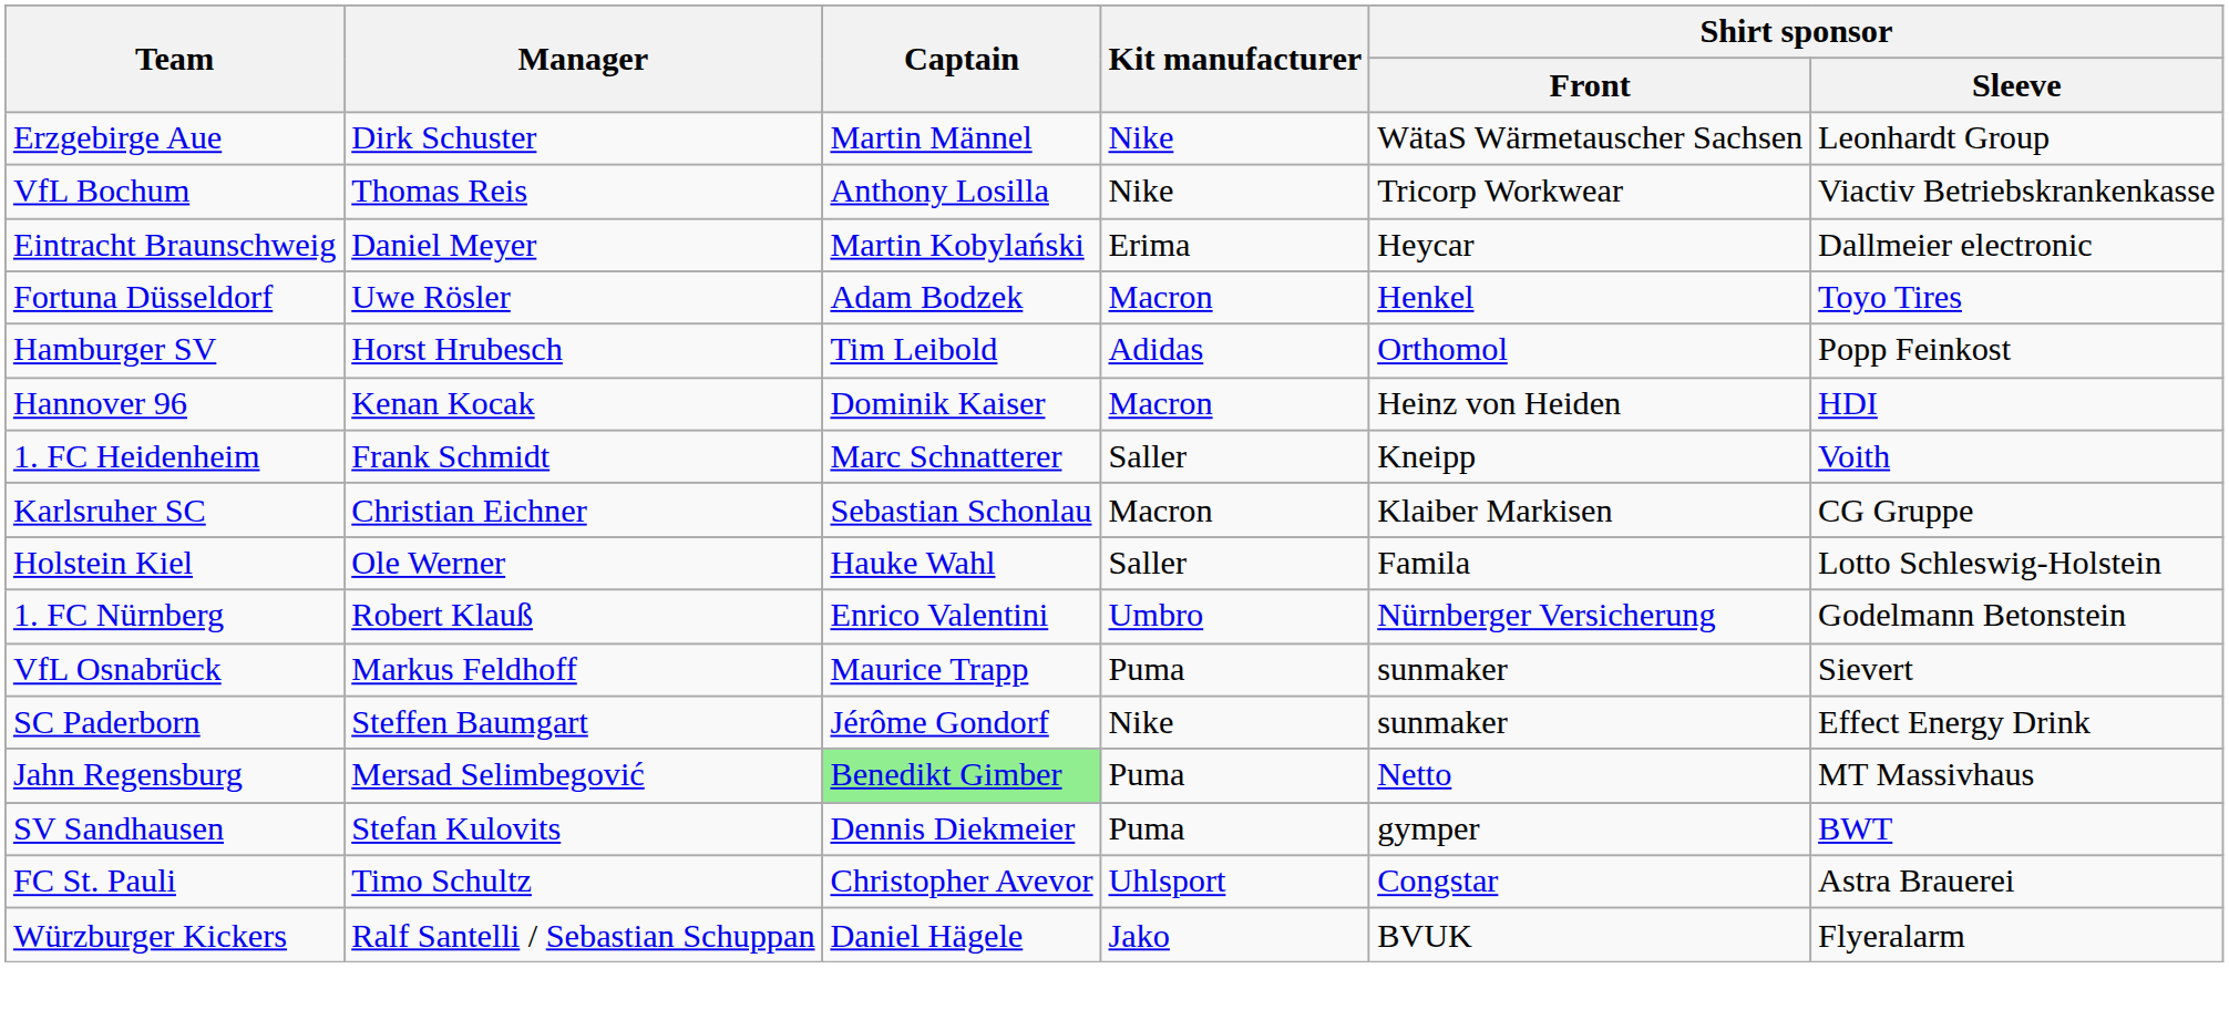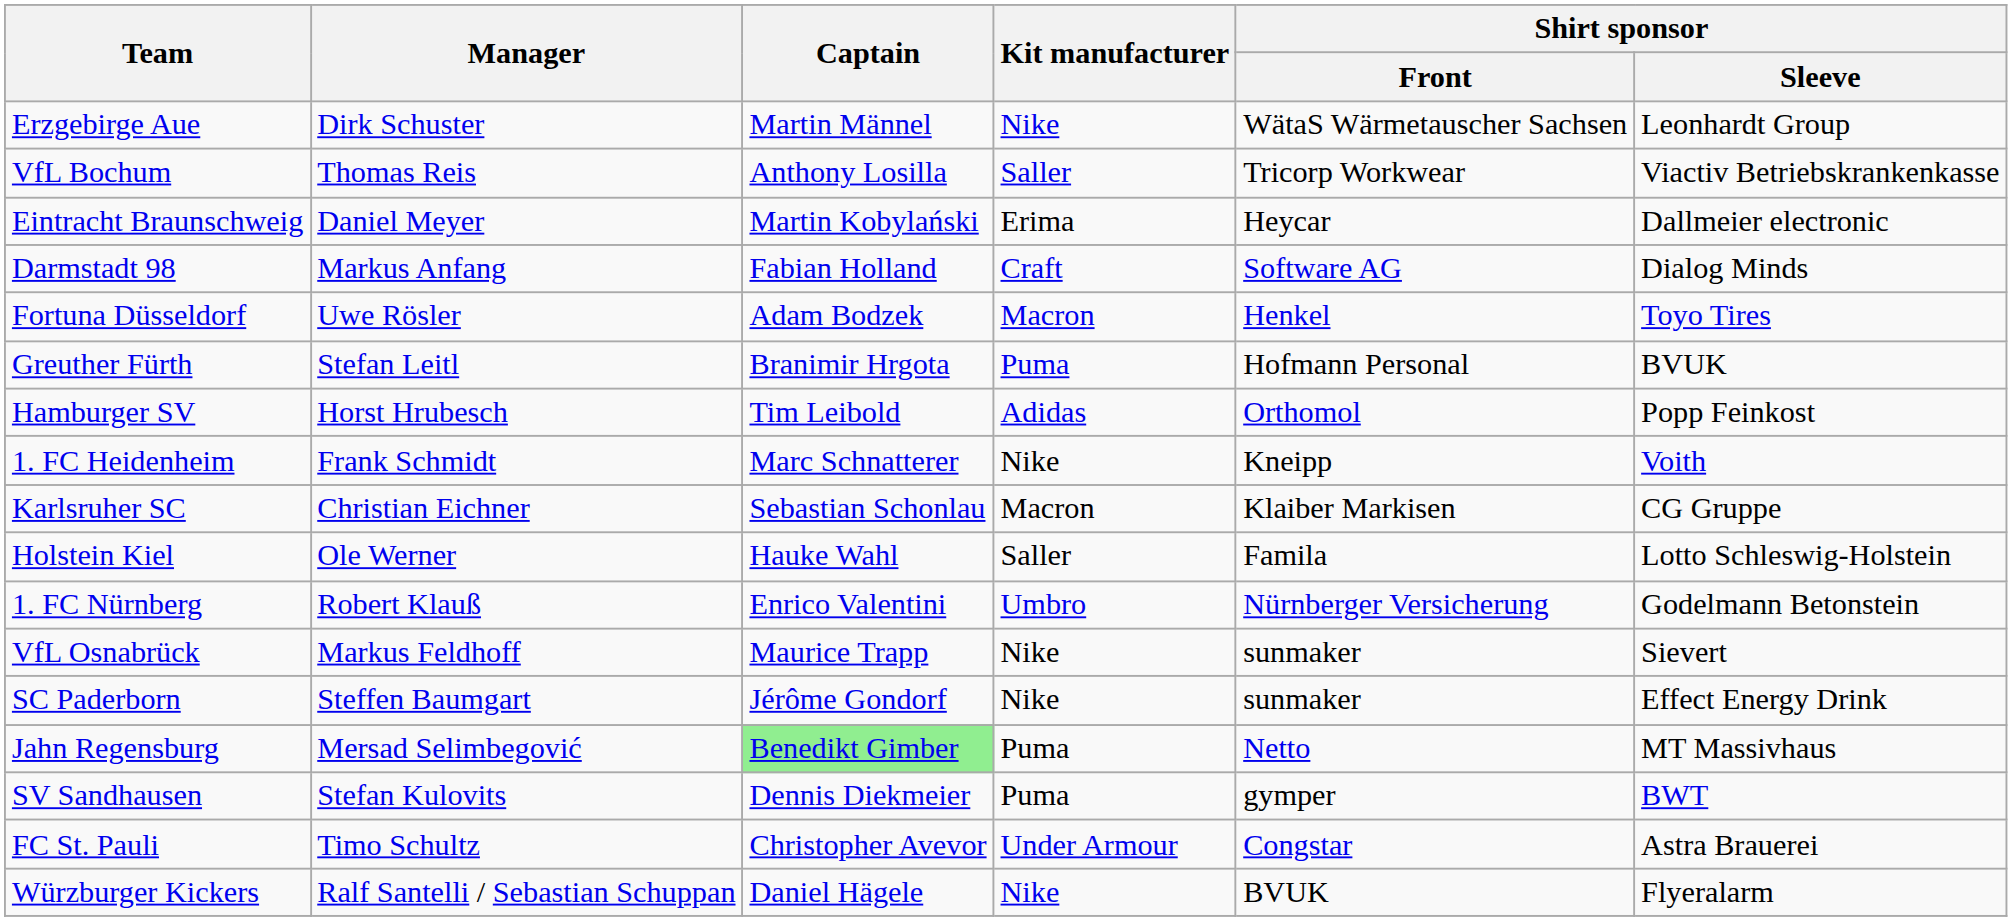 <table class="wikitable sortable">
 <tr>
 <th rowspan="2">Team</th>
 <th rowspan="2">Manager</th>
 <th rowspan="2">Captain</th>
 <th rowspan="2">Kit manufacturer</th>
 <th colspan="2">Shirt sponsor</th>
 </tr>
 <tr>
 <th>Front</th>
 <th>Sleeve</th>
 </tr>
 <tr>
 <td data-sort-value="Aue"><a href='#'>Erzgebirge Aue</a></td>
 <td data-sort-value="Schuster, Dirk"> <a href='#'>Dirk Schuster</a></td>
 <td data-sort-value="Mannel, Martin"> <a href='#'>Martin Männel</a></td>
 <td><a href='#'>Nike</a></td>
 <td>WätaS Wärmetauscher Sachsen</td>
 <td>Leonhardt Group</td>
 </tr>
 <tr>
 <td data-sort-value="Bochum"><a href='#'>VfL Bochum</a></td>
 <td data-sort-value="Reis, Thomas"> <a href='#'>Thomas Reis</a></td>
 <td data-sort-value="Losilla, Anthony"> <a href='#'>Anthony Losilla</a></td>
-<td>Nike</td>
+<td><a href='#'>Saller</a></td>
 <td>Tricorp Workwear</td>
 <td>Viactiv Betriebskrankenkasse</td>
 </tr>
 <tr>
 <td data-sort-value="Braunschweig"><a href='#'>Eintracht Braunschweig</a></td>
 <td data-sort-value="Meyer, Daniel"> <a href='#'>Daniel Meyer</a></td>
 <td data-sort-value="Kobylanski, Martin"> <a href='#'>Martin Kobylański</a></td>
 <td>Erima</td>
 <td>Heycar</td>
 <td>Dallmeier electronic</td>
 </tr>
 <tr>
+<td data-sort-value="Darmstadt"><a href='#'>Darmstadt 98</a></td>
+<td data-sort-value="Anfang, Markus"> <a href='#'>Markus Anfang</a></td>
+<td data-sort-value="Holland, Fabian"> <a href='#'>Fabian Holland</a></td>
+<td><a href='#'>Craft</a></td>
+<td><a href='#'>Software AG</a></td>
+<td>Dialog Minds</td>
+</tr>
+<tr>
 <td data-sort-value="Dusseldorf"><a href='#'>Fortuna Düsseldorf</a></td>
 <td data-sort-value="Rosler, Uwe"> <a href='#'>Uwe Rösler</a></td>
 <td data-sort-value="Bodzek, Adam"> <a href='#'>Adam Bodzek</a></td>
 <td><a href='#'>Macron</a></td>
 <td><a href='#'>Henkel</a></td>
 <td><a href='#'>Toyo Tires</a></td>
+</tr>
+<tr>
+<td data-sort-value="Furth"><a href='#'>Greuther Fürth</a></td>
+<td data-sort-value="Leitl, Stefan"> <a href='#'>Stefan Leitl</a></td>
+<td data-sort-value="Hrgota, Branimir"> <a href='#'>Branimir Hrgota</a></td>
+<td><a href='#'>Puma</a></td>
+<td>Hofmann Personal</td>
+<td>BVUK</td>
 </tr>
 <tr>
 <td data-sort-value="Hamburg"><a href='#'>Hamburger SV</a></td>
 <td data-sort-value="Hrubesch, Horst"> <a href='#'>Horst Hrubesch</a></td>
 <td data-sort-value="Leibold, Tim"> <a href='#'>Tim Leibold</a></td>
 <td><a href='#'>Adidas</a></td>
 <td><a href='#'>Orthomol</a></td>
 <td>Popp Feinkost</td>
 </tr>
 <tr>
-<td data-sort-value="Hannover"><a href='#'>Hannover 96</a></td>
-<td data-sort-value="Kocak, Kenan"> <a href='#'>Kenan Kocak</a></td>
-<td data-sort-value="Kaiser, Dominik"> <a href='#'>Dominik Kaiser</a></td>
-<td><a href='#'>Macron</a></td>
-<td>Heinz von Heiden</td>
-<td><a href='#'>HDI</a></td>
-</tr>
-<tr>
 <td data-sort-value="Heidenheim"><a href='#'>1. FC Heidenheim</a></td>
 <td data-sort-value="Schmidt, Frank"> <a href='#'>Frank Schmidt</a></td>
 <td data-sort-value="Schnatterer, Marc"> <a href='#'>Marc Schnatterer</a></td>
-<td>Saller</td>
+<td>Nike</td>
 <td>Kneipp</td>
 <td><a href='#'>Voith</a></td>
 </tr>
 <tr>
 <td data-sort-value="Karlsruhe"><a href='#'>Karlsruher SC</a></td>
 <td data-sort-value="Eichner, Christian"> <a href='#'>Christian Eichner</a></td>
 <td data-sort-value="Schonlau, Sebastian"> <a href='#'>Sebastian Schonlau</a></td>
 <td>Macron</td>
 <td>Klaiber Markisen</td>
 <td>CG Gruppe</td>
 </tr>
 <tr>
 <td data-sort-value="Kiel"><a href='#'>Holstein Kiel</a></td>
 <td data-sort-value="Werner; Ole"> <a href='#'>Ole Werner</a></td>
 <td data-sort-value="Wahl, Hauke"> <a href='#'>Hauke Wahl</a></td>
 <td>Saller</td>
 <td>Famila</td>
 <td>Lotto Schleswig-Holstein</td>
 </tr>
 <tr>
 <td data-sort-value="Nurnberg"><a href='#'>1. FC Nürnberg</a></td>
 <td data-sort-value="Klauß, Robert"> <a href='#'>Robert Klauß</a></td>
 <td data-sort-value="Valentini, Enrico"> <a href='#'>Enrico Valentini</a></td>
 <td><a href='#'>Umbro</a></td>
 <td><a href='#'>Nürnberger Versicherung</a></td>
 <td>Godelmann Betonstein</td>
 </tr>
 <tr>
 <td data-sort-value="Osnabruck"><a href='#'>VfL Osnabrück</a></td>
 <td data-sort-value="Feldhoff, Markus"> <a href='#'>Markus Feldhoff</a></td>
 <td data-sort-value="Trapp, Maurice"> <a href='#'>Maurice Trapp</a></td>
-<td>Puma</td>
+<td>Nike</td>
 <td>sunmaker</td>
 <td>Sievert</td>
 </tr>
 <tr>
 <td data-sort-value="Paderborn"><a href='#'>SC Paderborn</a></td>
 <td data-sort-value="Baumgart, Steffen"> <a href='#'>Steffen Baumgart</a></td>
 <td data-sort-value="Gondorf, Jerome"> <a href='#'>Jérôme Gondorf</a></td>
 <td>Nike</td>
 <td>sunmaker</td>
 <td>Effect Energy Drink</td>
 </tr>
 <tr>
 <td data-sort-value="Regensburg"><a href='#'>Jahn Regensburg</a></td>
 <td data-sort-value="Selimbegovic, Mersad"> <a href='#'>Mersad Selimbegović</a></td>
 <td data-sort-value="Gimber, Benedikt" style="background: lightgreen;"> <a href='#'>Benedikt Gimber</a></td>
 <td>Puma</td>
 <td><a href='#'>Netto</a></td>
 <td>MT Massivhaus</td>
 </tr>
 <tr>
 <td data-sort-value="Sandhausen"><a href='#'>SV Sandhausen</a></td>
 <td data-sort-value="Kulovits, Stefan"> <a href='#'>Stefan Kulovits</a></td>
 <td data-sort-value="Diekmeier, Dennis"> <a href='#'>Dennis Diekmeier</a></td>
 <td>Puma</td>
 <td>gymper</td>
 <td><a href='#'>BWT</a></td>
 </tr>
 <tr>
 <td data-sort-value="St Pauli"><a href='#'>FC St. Pauli</a></td>
 <td data-sort-value="Schultz, Timo"> <a href='#'>Timo Schultz</a></td>
 <td data-sort-value="Avevor, Christopher"> <a href='#'>Christopher Avevor</a></td>
-<td><a href='#'>Uhlsport</a></td>
+<td><a href='#'>Under Armour</a></td>
 <td><a href='#'>Congstar</a></td>
 <td>Astra Brauerei</td>
 </tr>
 <tr>
 <td data-sort-value="Wurzburg"><a href='#'>Würzburger Kickers</a></td>
 <td data-sort-value="Santelli, Ralf"> <a href='#'>Ralf Santelli</a> /  <a href='#'>Sebastian Schuppan</a></td>
 <td data-sort-value="Haegele, Daniel"> <a href='#'>Daniel Hägele</a></td>
-<td><a href='#'>Jako</a></td>
+<td><a href='#'>Nike</a></td>
 <td>BVUK</td>
 <td>Flyeralarm</td>
 </tr>
 </table>
